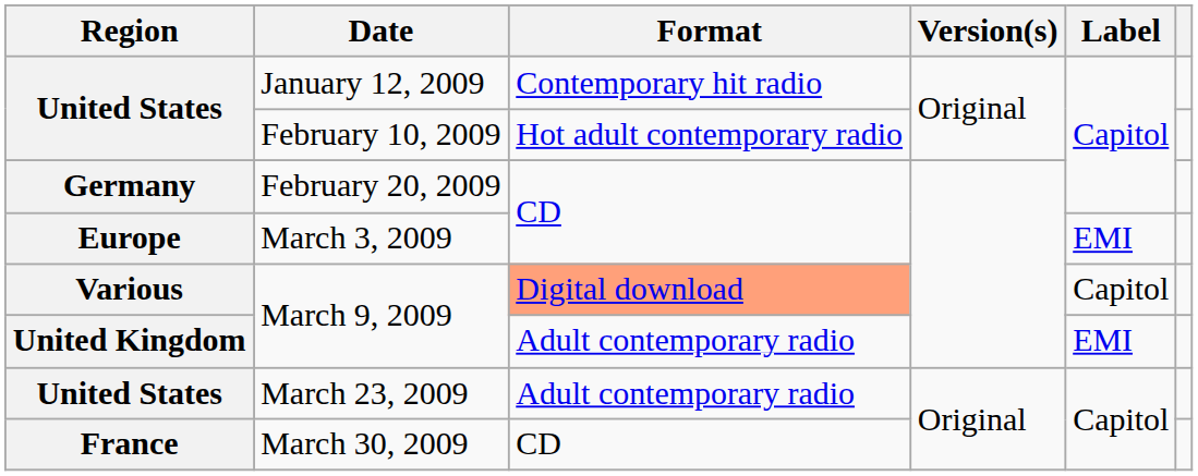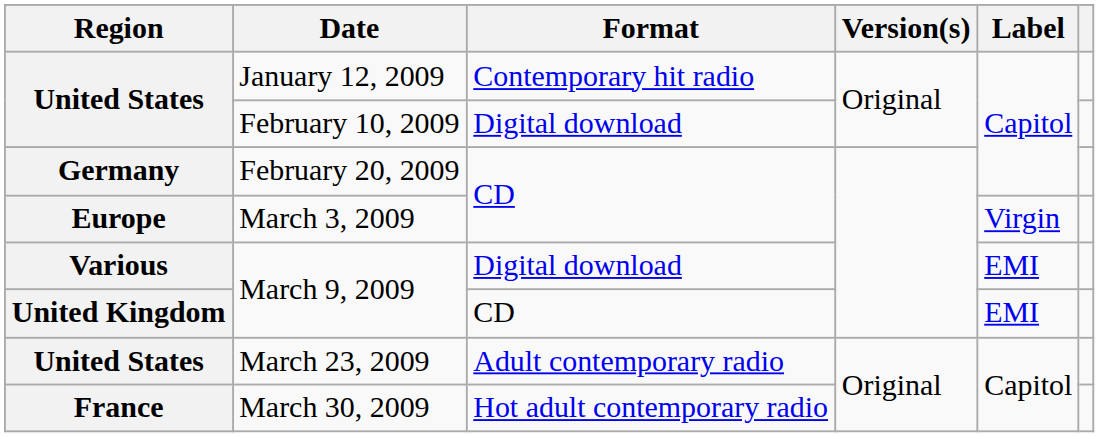 <table class="wikitable plainrowheaders">
 <tr>
 <th scope="col">Region</th>
 <th scope="col">Date</th>
 <th scope="col">Format</th>
 <th scope="col">Version(s)</th>
 <th scope="col">Label</th>
 <th scope="col"></th>
 </tr>
 <tr>
 <th scope="row" rowspan="2">United States</th>
 <td>January 12, 2009</td>
 <td><a href='#'>Contemporary hit radio</a></td>
 <td rowspan="2">Original</td>
 <td rowspan="3"><a href='#'>Capitol</a></td>
 <td style="text-align:center;"></td>
 </tr>
 <tr>
 <td>February 10, 2009</td>
-<td><a href='#'>Hot adult contemporary radio</a></td>
+<td><a href='#'>Digital download</a></td>
 <td style="text-align:center;"></td>
 </tr>
 <tr>
 <th scope="row">Germany</th>
 <td>February 20, 2009</td>
 <td rowspan="2"><a href='#'>CD</a></td>
 <td rowspan="4"></td>
 <td style="text-align:center;"></td>
 </tr>
 <tr>
 <th scope="row">Europe</th>
 <td>March 3, 2009</td>
-<td><a href='#'>EMI</a></td>
+<td><a href='#'>Virgin</a></td>
 <td style="text-align:center;"></td>
 </tr>
 <tr>
 <th scope="row">Various</th>
 <td rowspan="2">March 9, 2009</td>
-<td style="background: lightsalmon;"><a href='#'>Digital download</a></td>
-<td>Capitol</td>
+<td><a href='#'>Digital download</a></td>
+<td><a href='#'>EMI</a></td>
 <td style="text-align:center;"></td>
 </tr>
 <tr>
 <th scope="row">United Kingdom</th>
-<td><a href='#'>Adult contemporary radio</a></td>
+<td>CD</td>
 <td><a href='#'>EMI</a></td>
 <td style="text-align:center;"></td>
 </tr>
 <tr>
 <th scope="row">United States</th>
 <td>March 23, 2009</td>
 <td><a href='#'>Adult contemporary radio</a></td>
 <td rowspan="2">Original</td>
 <td rowspan="2">Capitol</td>
 <td style="text-align:center;"></td>
 </tr>
 <tr>
 <th scope="row">France</th>
 <td>March 30, 2009</td>
-<td>CD</td>
+<td><a href='#'>Hot adult contemporary radio</a></td>
 <td style="text-align:center;"></td>
 </tr>
 </table>
